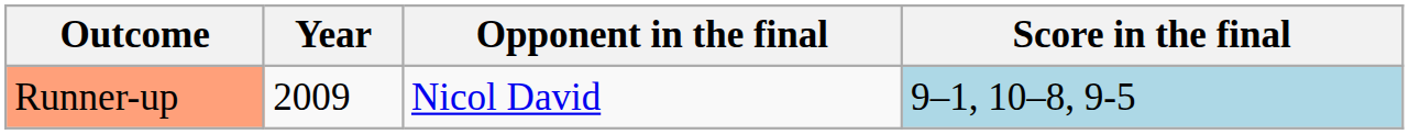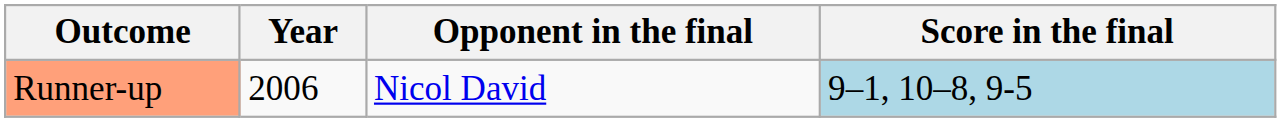 <table class="sortable wikitable">
 <tr>
 <th width="100">Outcome</th>
 <th width="50">Year</th>
 <th width="200">Opponent in the final</th>
 <th width="200">Score in the final</th>
 </tr>
 <tr>
 <td bgcolor="ffa07a">Runner-up</td>
-<td>2009</td>
+<td>2006</td>
 <td> <a href='#'>Nicol David</a></td>
 <td style="background: lightblue;">9–1, 10–8, 9-5</td>
 </tr>
 </table>
